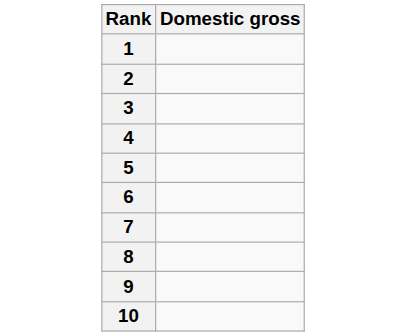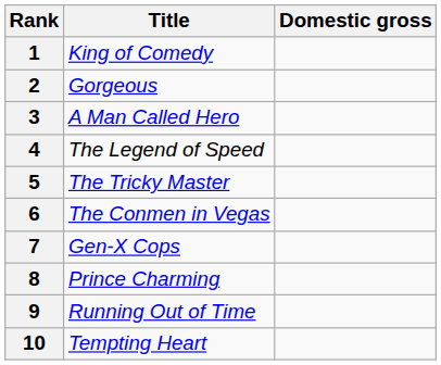 <table class="wikitable sortable" style="margin:auto; margin:auto;">
 <tr>
 <th>Rank</th>
+<th>Title</th>
 <th>Domestic gross</th>
 </tr>
 <tr>
 <th style="text-align:center;">1</th>
+<td><em><a href='#'>King of Comedy</a></em></td>
 <td></td>
 </tr>
 <tr>
 <th style="text-align:center;">2</th>
+<td><em><a href='#'>Gorgeous</a></em></td>
 <td></td>
 </tr>
 <tr>
 <th style="text-align:center;">3</th>
+<td><em><a href='#'>A Man Called Hero</a></em></td>
 <td></td>
 </tr>
 <tr>
 <th style="text-align:center;">4</th>
+<td><em>The Legend of Speed</em></td>
 <td></td>
 </tr>
 <tr>
 <th style="text-align:center;">5</th>
+<td><em><a href='#'>The Tricky Master </a></em></td>
 <td></td>
 </tr>
 <tr>
 <th style="text-align:center;">6</th>
+<td><em><a href='#'>The Conmen in Vegas</a></em></td>
 <td></td>
 </tr>
 <tr>
 <th style="text-align:center;">7</th>
+<td><em><a href='#'>Gen-X Cops</a></em></td>
 <td></td>
 </tr>
 <tr>
 <th style="text-align:center;">8</th>
+<td><em><a href='#'>Prince Charming</a></em></td>
 <td></td>
 </tr>
 <tr>
 <th style="text-align:center;">9</th>
+<td><em><a href='#'>Running Out of Time</a></em></td>
 <td></td>
 </tr>
 <tr>
 <th style="text-align:center;">10</th>
+<td><em><a href='#'>Tempting Heart</a></em></td>
 <td></td>
 </tr>
 </table>
